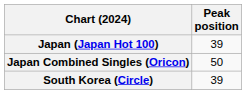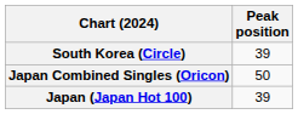 <table class="wikitable plainrowheaders sortable" style="text-align:center">
 <tr>
 <th scope="col">Chart (2024)</th>
 <th scope="col">Peak<br>position</th>
 </tr>
 <tr>
-<th scope="row">Japan (<a href='#'>Japan Hot 100</a>)</th>
+<th scope="row">South Korea (<a href='#'>Circle</a>)</th>
 <td>39</td>
 </tr>
 <tr>
 <th scope="row">Japan Combined Singles (<a href='#'>Oricon</a>)</th>
 <td>50</td>
 </tr>
 <tr>
-<th scope="row">South Korea (<a href='#'>Circle</a>)</th>
+<th scope="row">Japan (<a href='#'>Japan Hot 100</a>)</th>
 <td>39</td>
 </tr>
 </table>
